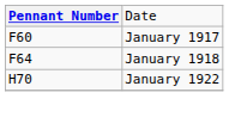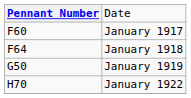 <table class="wikitable" style="text-align:left">
 <tr>
 <th><a href='#'>Pennant Number</a></th>
 <td>Date</td>
 </tr>
 <tr>
 <td>F60</td>
 <td>January 1917</td>
 </tr>
 <tr>
 <td>F64</td>
 <td>January 1918</td>
 </tr>
 <tr>
+<td>G50</td>
+<td>January 1919</td>
+</tr>
+<tr>
 <td>H70</td>
 <td>January 1922</td>
 </tr>
 <tr>
 </tr>
 </table>
